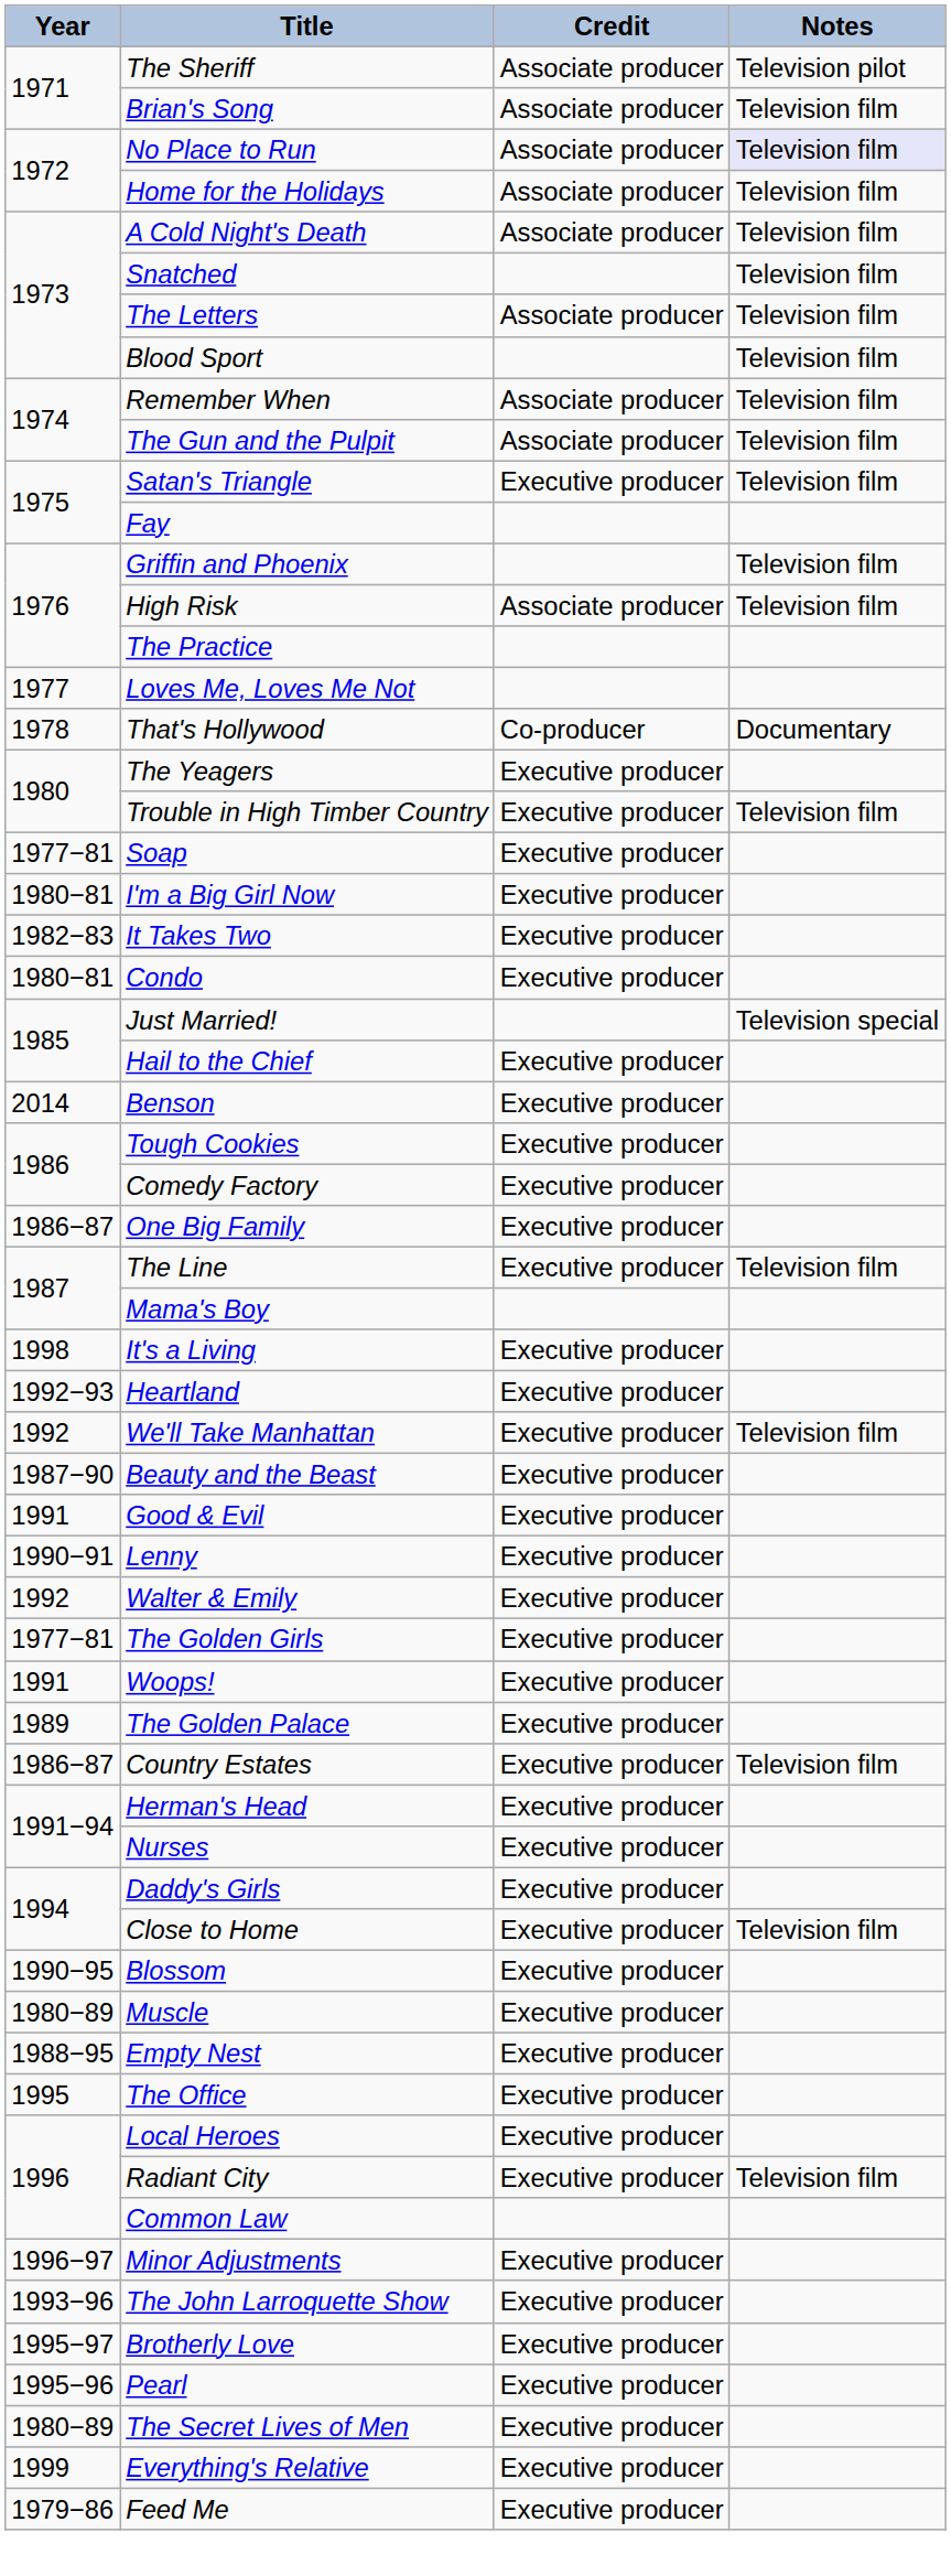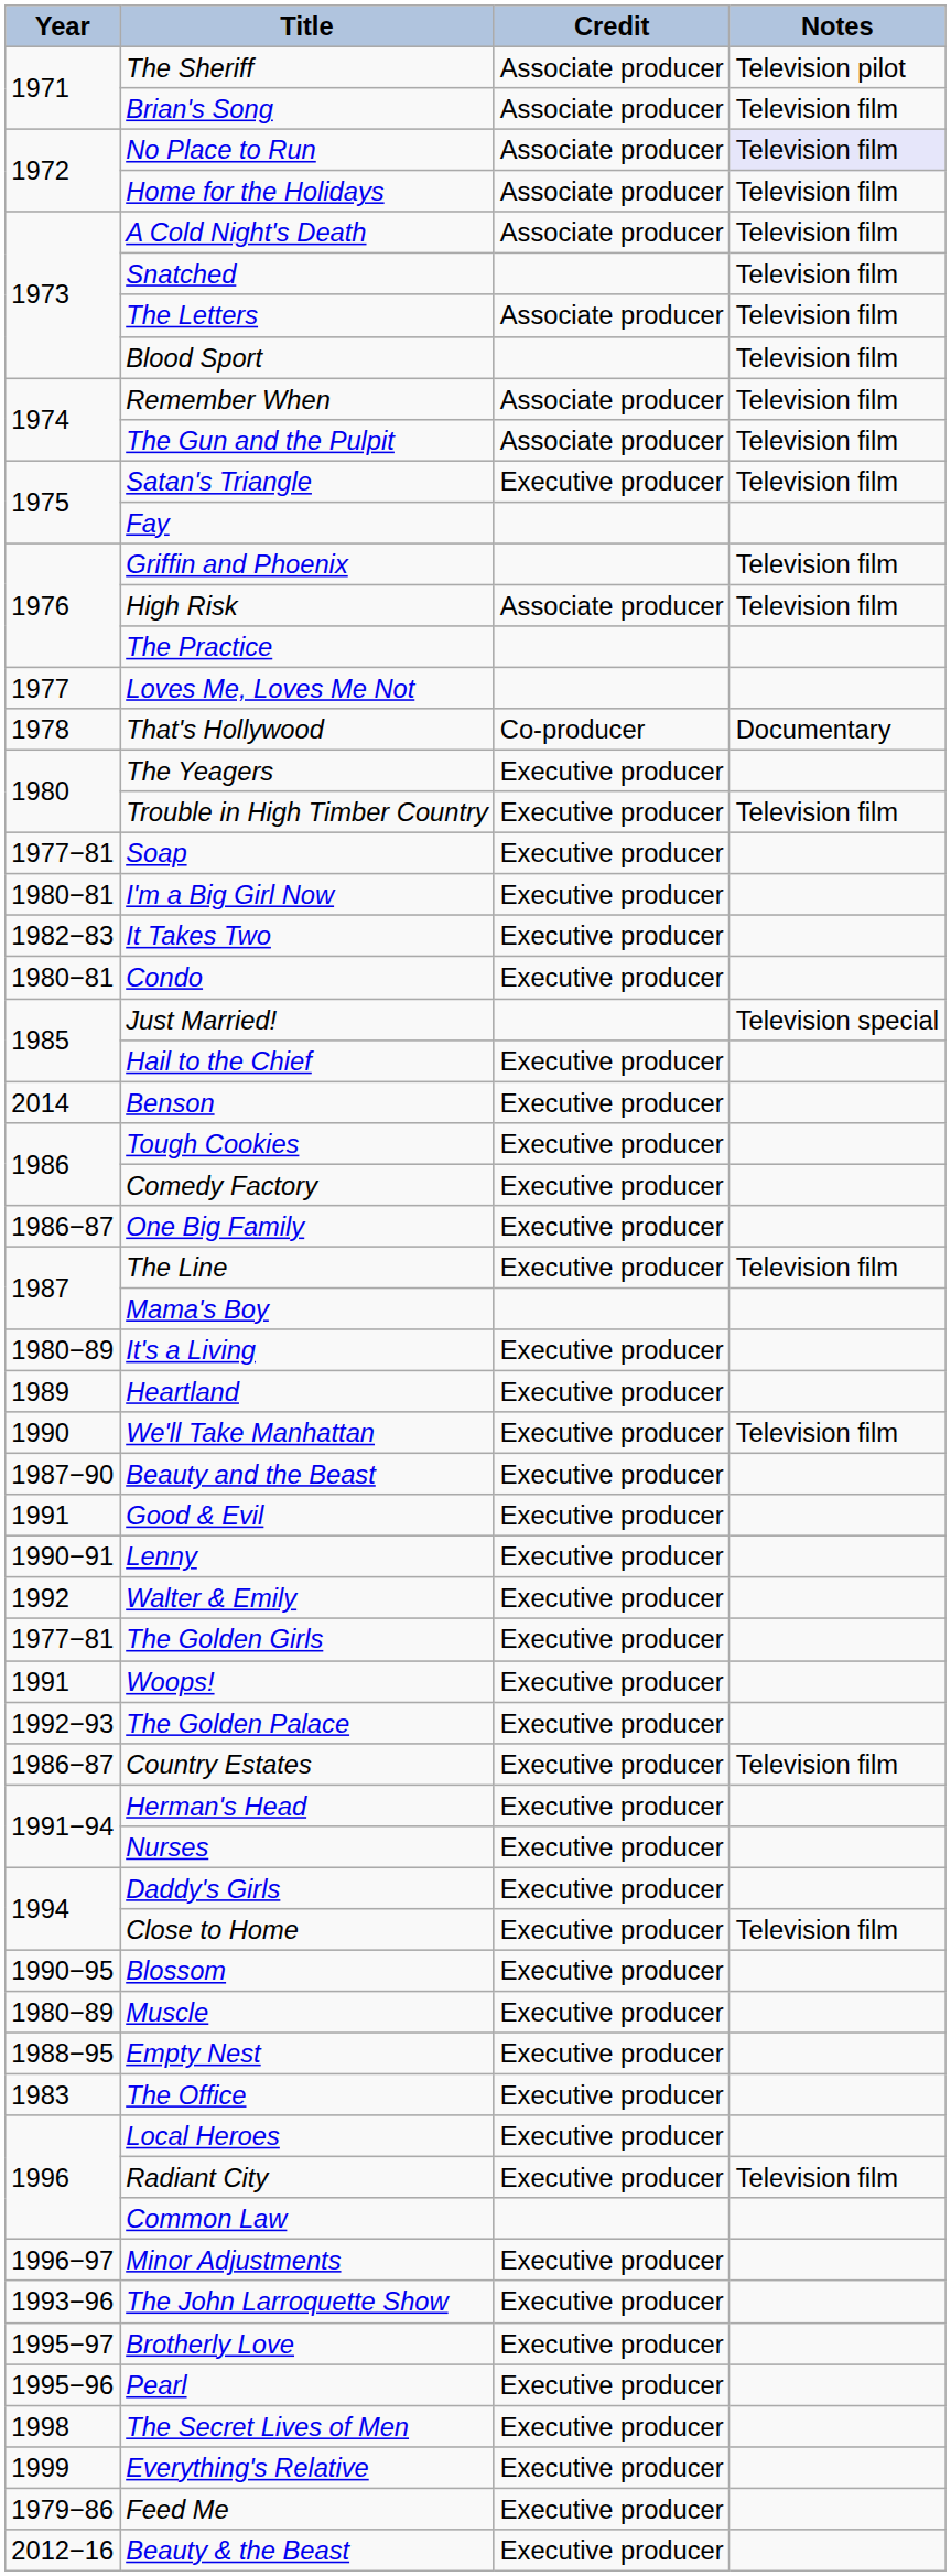 <table class="wikitable" style="font-size:95%;">
 <tr>
 <th style="background:#B0C4DE;">Year</th>
 <th style="background:#B0C4DE;">Title</th>
 <th style="background:#B0C4DE;">Credit</th>
 <th style="background:#B0C4DE;">Notes</th>
 </tr>
 <tr>
 <td rowspan=2>1971</td>
 <td><em>The Sheriff</em></td>
 <td>Associate producer</td>
 <td>Television pilot</td>
 </tr>
 <tr>
 <td><em><a href='#'>Brian's Song</a></em></td>
 <td>Associate producer</td>
 <td>Television film</td>
 </tr>
 <tr>
 <td rowspan=2>1972</td>
 <td><em><a href='#'>No Place to Run</a></em></td>
 <td>Associate producer</td>
 <td style="background: lavender;">Television film</td>
 </tr>
 <tr>
 <td><em><a href='#'>Home for the Holidays</a></em></td>
 <td>Associate producer</td>
 <td>Television film</td>
 </tr>
 <tr>
 <td rowspan=4>1973</td>
 <td><em><a href='#'>A Cold Night's Death</a></em></td>
 <td>Associate producer</td>
 <td>Television film</td>
 </tr>
 <tr>
 <td><em><a href='#'>Snatched</a></em></td>
 <td></td>
 <td>Television film</td>
 </tr>
 <tr>
 <td><em><a href='#'>The Letters</a></em></td>
 <td>Associate producer</td>
 <td>Television film</td>
 </tr>
 <tr>
 <td><em>Blood Sport</em></td>
 <td></td>
 <td>Television film</td>
 </tr>
 <tr>
 <td rowspan=2>1974</td>
 <td><em>Remember When</em></td>
 <td>Associate producer</td>
 <td>Television film</td>
 </tr>
 <tr>
 <td><em><a href='#'>The Gun and the Pulpit</a></em></td>
 <td>Associate producer</td>
 <td>Television film</td>
 </tr>
 <tr>
 <td rowspan=2>1975</td>
 <td><em><a href='#'>Satan's Triangle</a></em></td>
 <td>Executive producer</td>
 <td>Television film</td>
 </tr>
 <tr>
 <td><em><a href='#'>Fay</a></em></td>
 <td></td>
 <td></td>
 </tr>
 <tr>
 <td rowspan=3>1976</td>
 <td><em><a href='#'>Griffin and Phoenix</a></em></td>
 <td></td>
 <td>Television film</td>
 </tr>
 <tr>
 <td><em>High Risk</em></td>
 <td>Associate producer</td>
 <td>Television film</td>
 </tr>
 <tr>
 <td><em><a href='#'>The Practice</a></em></td>
 <td></td>
 <td></td>
 </tr>
 <tr>
 <td>1977</td>
 <td><em><a href='#'>Loves Me, Loves Me Not</a></em></td>
 <td></td>
 <td></td>
 </tr>
 <tr>
 <td>1978</td>
 <td><em>That's Hollywood</em></td>
 <td>Co-producer</td>
 <td>Documentary</td>
 </tr>
 <tr>
 <td rowspan=2>1980</td>
 <td><em>The Yeagers</em></td>
 <td>Executive producer</td>
 <td></td>
 </tr>
 <tr>
 <td><em>Trouble in High Timber Country</em></td>
 <td>Executive producer</td>
 <td>Television film</td>
 </tr>
 <tr>
 <td>1977−81</td>
 <td><em><a href='#'>Soap</a></em></td>
 <td>Executive producer</td>
 <td></td>
 </tr>
 <tr>
 <td>1980−81</td>
 <td><em><a href='#'>I'm a Big Girl Now</a></em></td>
 <td>Executive producer</td>
 <td></td>
 </tr>
 <tr>
 <td>1982−83</td>
 <td><em><a href='#'>It Takes Two</a></em></td>
 <td>Executive producer</td>
 <td></td>
 </tr>
 <tr>
 <td>1980−81</td>
 <td><em><a href='#'>Condo</a></em></td>
 <td>Executive producer</td>
 <td></td>
 </tr>
 <tr>
 <td rowspan=2>1985</td>
 <td><em>Just Married!</em></td>
 <td></td>
 <td>Television special</td>
 </tr>
 <tr>
 <td><em><a href='#'>Hail to the Chief</a></em></td>
 <td>Executive producer</td>
 <td></td>
 </tr>
 <tr>
 <td>2014</td>
 <td><em><a href='#'>Benson</a></em></td>
 <td>Executive producer</td>
 <td></td>
 </tr>
 <tr>
 <td rowspan=2>1986</td>
 <td><em><a href='#'>Tough Cookies</a></em></td>
 <td>Executive producer</td>
 <td></td>
 </tr>
 <tr>
 <td><em>Comedy Factory</em></td>
 <td>Executive producer</td>
 <td></td>
 </tr>
 <tr>
 <td>1986−87</td>
 <td><em><a href='#'>One Big Family</a></em></td>
 <td>Executive producer</td>
 <td></td>
 </tr>
 <tr>
 <td rowspan=2>1987</td>
 <td><em>The Line</em></td>
 <td>Executive producer</td>
 <td>Television film</td>
 </tr>
 <tr>
 <td><em><a href='#'>Mama's Boy</a></em></td>
 <td></td>
 <td></td>
 </tr>
 <tr>
-<td>1998</td>
+<td>1980−89</td>
 <td><em><a href='#'>It's a Living</a></em></td>
 <td>Executive producer</td>
 <td></td>
 </tr>
 <tr>
-<td>1992−93</td>
+<td>1989</td>
 <td><em><a href='#'>Heartland</a></em></td>
 <td>Executive producer</td>
 <td></td>
 </tr>
 <tr>
-<td>1992</td>
+<td>1990</td>
 <td><em><a href='#'>We'll Take Manhattan</a></em></td>
 <td>Executive producer</td>
 <td>Television film</td>
 </tr>
 <tr>
 <td>1987−90</td>
 <td><em><a href='#'>Beauty and the Beast</a></em></td>
 <td>Executive producer</td>
 <td></td>
 </tr>
 <tr>
 <td>1991</td>
 <td><em><a href='#'>Good & Evil</a></em></td>
 <td>Executive producer</td>
 <td></td>
 </tr>
 <tr>
 <td>1990−91</td>
 <td><em><a href='#'>Lenny</a></em></td>
 <td>Executive producer</td>
 <td></td>
 </tr>
 <tr>
 <td>1992</td>
 <td><em><a href='#'>Walter & Emily</a></em></td>
 <td>Executive producer</td>
 <td></td>
 </tr>
 <tr>
 <td>1977−81</td>
 <td><em><a href='#'>The Golden Girls</a></em></td>
 <td>Executive producer</td>
 <td></td>
 </tr>
 <tr>
 <td>1991</td>
 <td><em><a href='#'>Woops!</a></em></td>
 <td>Executive producer</td>
 <td></td>
 </tr>
 <tr>
-<td>1989</td>
+<td>1992−93</td>
 <td><em><a href='#'>The Golden Palace</a></em></td>
 <td>Executive producer</td>
 <td></td>
 </tr>
 <tr>
 <td>1986−87</td>
 <td><em>Country Estates</em></td>
 <td>Executive producer</td>
 <td>Television film</td>
 </tr>
 <tr>
 <td rowspan=2>1991−94</td>
 <td><em><a href='#'>Herman's Head</a></em></td>
 <td>Executive producer</td>
 <td></td>
 </tr>
 <tr>
 <td><em><a href='#'>Nurses</a></em></td>
 <td>Executive producer</td>
 <td></td>
 </tr>
 <tr>
 <td rowspan=2>1994</td>
 <td><em><a href='#'>Daddy's Girls</a></em></td>
 <td>Executive producer</td>
 <td></td>
 </tr>
 <tr>
 <td><em>Close to Home</em></td>
 <td>Executive producer</td>
 <td>Television film</td>
 </tr>
 <tr>
 <td>1990−95</td>
 <td><em><a href='#'>Blossom</a></em></td>
 <td>Executive producer</td>
 <td></td>
 </tr>
 <tr>
 <td>1980−89</td>
 <td><em><a href='#'>Muscle</a></em></td>
 <td>Executive producer</td>
 <td></td>
 </tr>
 <tr>
 <td>1988−95</td>
 <td><em><a href='#'>Empty Nest</a></em></td>
 <td>Executive producer</td>
 <td></td>
 </tr>
 <tr>
-<td>1995</td>
+<td>1983</td>
 <td><em><a href='#'>The Office</a></em></td>
 <td>Executive producer</td>
 <td></td>
 </tr>
 <tr>
 <td rowspan=3>1996</td>
 <td><em><a href='#'>Local Heroes</a></em></td>
 <td>Executive producer</td>
 <td></td>
 </tr>
 <tr>
 <td><em>Radiant City</em></td>
 <td>Executive producer</td>
 <td>Television film</td>
 </tr>
 <tr>
 <td><em><a href='#'>Common Law</a></em></td>
 <td></td>
 <td></td>
 </tr>
 <tr>
 <td>1996−97</td>
 <td><em><a href='#'>Minor Adjustments</a></em></td>
 <td>Executive producer</td>
 <td></td>
 </tr>
 <tr>
 <td>1993−96</td>
 <td><em><a href='#'>The John Larroquette Show</a></em></td>
 <td>Executive producer</td>
 <td></td>
 </tr>
 <tr>
 <td>1995−97</td>
 <td><em><a href='#'>Brotherly Love</a></em></td>
 <td>Executive producer</td>
 <td></td>
 </tr>
 <tr>
 <td>1995−96</td>
 <td><em><a href='#'>Pearl</a></em></td>
 <td>Executive producer</td>
 <td></td>
 </tr>
 <tr>
-<td>1980−89</td>
+<td>1998</td>
 <td><em><a href='#'>The Secret Lives of Men</a></em></td>
 <td>Executive producer</td>
 <td></td>
 </tr>
 <tr>
 <td>1999</td>
 <td><em><a href='#'>Everything's Relative</a></em></td>
 <td>Executive producer</td>
 <td></td>
 </tr>
 <tr>
 <td>1979−86</td>
 <td><em>Feed Me</em></td>
 <td>Executive producer</td>
 <td></td>
 </tr>
+<tr>
+<td>2012−16</td>
+<td><em><a href='#'>Beauty & the Beast</a></em></td>
+<td>Executive producer</td>
+<td></td>
+</tr>
 </table>
